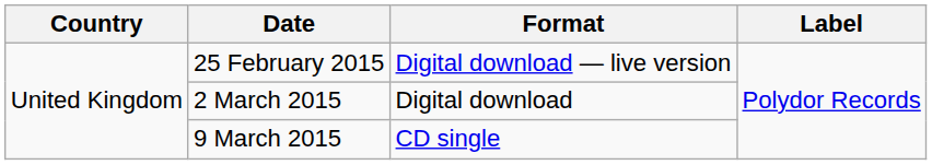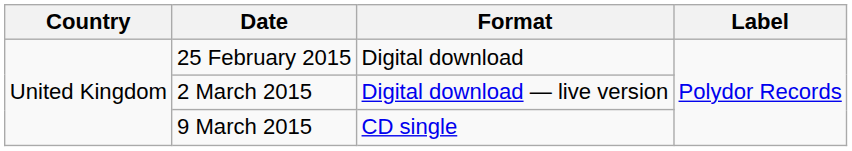 <table class="wikitable sortable">
 <tr>
 <th>Country</th>
 <th>Date</th>
 <th>Format</th>
 <th>Label</th>
 </tr>
 <tr>
 <td rowspan="3">United Kingdom</td>
 <td>25 February 2015</td>
-<td><a href='#'>Digital download</a> — live version</td>
+<td>Digital download</td>
 <td rowspan="3"><a href='#'>Polydor Records</a></td>
 </tr>
 <tr>
 <td>2 March 2015</td>
-<td>Digital download</td>
+<td><a href='#'>Digital download</a> — live version</td>
 </tr>
 <tr>
 <td>9 March 2015</td>
 <td><a href='#'>CD single</a></td>
 </tr>
 </table>
